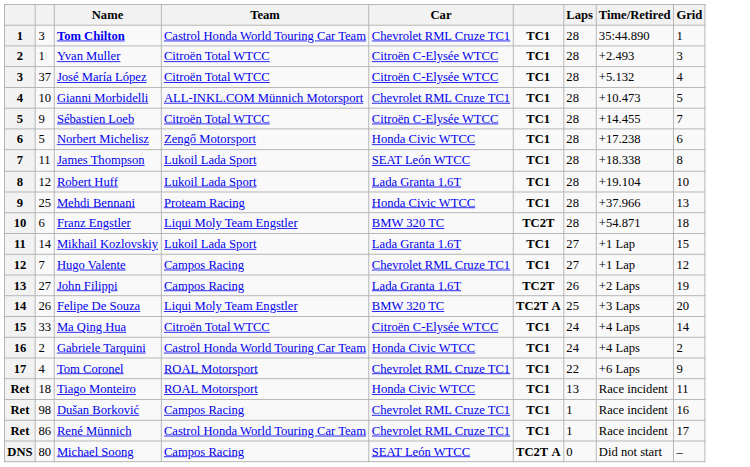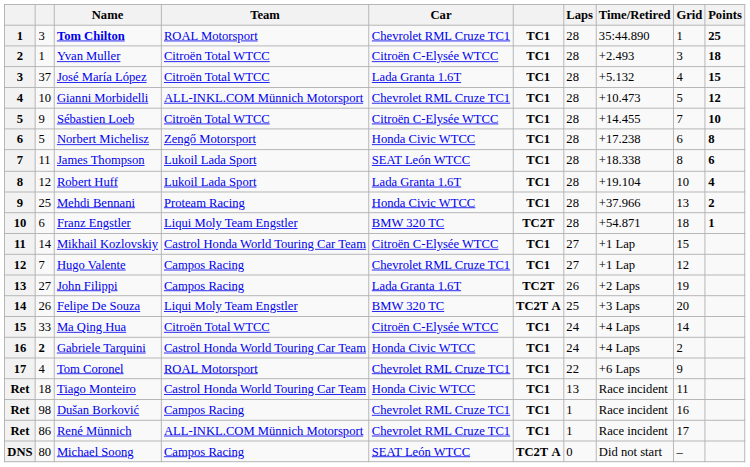 <table class="wikitable sortable" style="font-size: 95%;">
 <tr>
 <th></th>
 <th></th>
 <th>Name</th>
 <th>Team</th>
 <th>Car</th>
 <th></th>
 <th>Laps</th>
 <th>Time/Retired</th>
 <th>Grid</th>
+<th>Points</th>
 </tr>
 <tr>
 <th>1</th>
 <td>3</td>
 <td> <strong><a href='#'>Tom Chilton</a></strong></td>
-<td><a href='#'>Castrol Honda World Touring Car Team</a></td>
+<td><a href='#'>ROAL Motorsport</a></td>
 <td><a href='#'>Chevrolet RML Cruze TC1</a></td>
 <td align=center><strong><span>TC1</span></strong></td>
 <td>28</td>
 <td>35:44.890</td>
 <td>1</td>
+<td><strong>25</strong></td>
 </tr>
 <tr>
 <th>2</th>
 <td>1</td>
 <td> <a href='#'>Yvan Muller</a></td>
 <td><a href='#'>Citroën Total WTCC</a></td>
 <td><a href='#'>Citroën C-Elysée WTCC</a></td>
 <td align=center><strong><span>TC1</span></strong></td>
 <td>28</td>
 <td>+2.493</td>
 <td>3</td>
+<td><strong>18</strong></td>
 </tr>
 <tr>
 <th>3</th>
 <td>37</td>
 <td> <a href='#'>José María López</a></td>
 <td><a href='#'>Citroën Total WTCC</a></td>
-<td><a href='#'>Citroën C-Elysée WTCC</a></td>
+<td><a href='#'>Lada Granta 1.6T</a></td>
 <td align=center><strong><span>TC1</span></strong></td>
 <td>28</td>
 <td>+5.132</td>
 <td>4</td>
+<td><strong>15</strong></td>
 </tr>
 <tr>
 <th>4</th>
 <td>10</td>
 <td> <a href='#'>Gianni Morbidelli</a></td>
 <td><a href='#'>ALL-INKL.COM Münnich Motorsport</a></td>
 <td><a href='#'>Chevrolet RML Cruze TC1</a></td>
 <td align=center><strong><span>TC1</span></strong></td>
 <td>28</td>
 <td>+10.473</td>
 <td>5</td>
+<td><strong>12</strong></td>
 </tr>
 <tr>
 <th>5</th>
 <td>9</td>
 <td> <a href='#'>Sébastien Loeb</a></td>
 <td><a href='#'>Citroën Total WTCC</a></td>
 <td><a href='#'>Citroën C-Elysée WTCC</a></td>
 <td align=center><strong><span>TC1</span></strong></td>
 <td>28</td>
 <td>+14.455</td>
 <td>7</td>
+<td><strong>10</strong></td>
 </tr>
 <tr>
 <th>6</th>
 <td>5</td>
 <td> <a href='#'>Norbert Michelisz</a></td>
 <td><a href='#'>Zengő Motorsport</a></td>
 <td><a href='#'>Honda Civic WTCC</a></td>
 <td align=center><strong><span>TC1</span></strong></td>
 <td>28</td>
 <td>+17.238</td>
 <td>6</td>
+<td><strong>8</strong></td>
 </tr>
 <tr>
 <th>7</th>
 <td>11</td>
 <td> <a href='#'>James Thompson</a></td>
 <td><a href='#'>Lukoil Lada Sport</a></td>
 <td><a href='#'>SEAT León WTCC</a></td>
 <td align=center><strong><span>TC1</span></strong></td>
 <td>28</td>
 <td>+18.338</td>
 <td>8</td>
+<td><strong>6</strong></td>
 </tr>
 <tr>
 <th>8</th>
 <td>12</td>
 <td> <a href='#'>Robert Huff</a></td>
 <td><a href='#'>Lukoil Lada Sport</a></td>
 <td><a href='#'>Lada Granta 1.6T</a></td>
 <td align=center><strong><span>TC1</span></strong></td>
 <td>28</td>
 <td>+19.104</td>
 <td>10</td>
+<td><strong>4</strong></td>
 </tr>
 <tr>
 <th>9</th>
 <td>25</td>
 <td> <a href='#'>Mehdi Bennani</a></td>
 <td><a href='#'>Proteam Racing</a></td>
 <td><a href='#'>Honda Civic WTCC</a></td>
 <td align=center><strong><span>TC1</span></strong></td>
 <td>28</td>
 <td>+37.966</td>
 <td>13</td>
+<td><strong>2</strong></td>
 </tr>
 <tr>
 <th>10</th>
 <td>6</td>
 <td> <a href='#'>Franz Engstler</a></td>
 <td><a href='#'>Liqui Moly Team Engstler</a></td>
 <td><a href='#'>BMW 320 TC</a></td>
 <td align=center><strong><span>TC2T</span></strong></td>
 <td>28</td>
 <td>+54.871</td>
 <td>18</td>
+<td><strong>1</strong></td>
 </tr>
 <tr>
 <th>11</th>
 <td>14</td>
 <td> <a href='#'>Mikhail Kozlovskiy</a></td>
-<td><a href='#'>Lukoil Lada Sport</a></td>
-<td><a href='#'>Lada Granta 1.6T</a></td>
+<td><a href='#'>Castrol Honda World Touring Car Team</a></td>
+<td><a href='#'>Citroën C-Elysée WTCC</a></td>
 <td align=center><strong><span>TC1</span></strong></td>
 <td>27</td>
 <td>+1 Lap</td>
 <td>15</td>
+<td></td>
 </tr>
 <tr>
 <th>12</th>
 <td>7</td>
 <td> <a href='#'>Hugo Valente</a></td>
 <td><a href='#'>Campos Racing</a></td>
 <td><a href='#'>Chevrolet RML Cruze TC1</a></td>
 <td align=center><strong><span>TC1</span></strong></td>
 <td>27</td>
 <td>+1 Lap</td>
 <td>12</td>
+<td></td>
 </tr>
 <tr>
 <th>13</th>
 <td>27</td>
 <td> <a href='#'>John Filippi</a></td>
 <td><a href='#'>Campos Racing</a></td>
 <td><a href='#'>Lada Granta 1.6T</a></td>
 <td align=center><strong><span>TC2T</span></strong></td>
 <td>26</td>
 <td>+2 Laps</td>
 <td>19</td>
+<td></td>
 </tr>
 <tr>
 <th>14</th>
 <td>26</td>
 <td> <a href='#'>Felipe De Souza</a></td>
 <td><a href='#'>Liqui Moly Team Engstler</a></td>
 <td><a href='#'>BMW 320 TC</a></td>
 <td align=center><strong><span>TC2T</span></strong> <strong><span>A</span></strong></td>
 <td>25</td>
 <td>+3 Laps</td>
 <td>20</td>
+<td></td>
 </tr>
 <tr>
 <th>15</th>
 <td>33</td>
 <td> <a href='#'>Ma Qing Hua</a></td>
 <td><a href='#'>Citroën Total WTCC</a></td>
 <td><a href='#'>Citroën C-Elysée WTCC</a></td>
 <td align=center><strong><span>TC1</span></strong></td>
 <td>24</td>
 <td>+4 Laps</td>
 <td>14</td>
+<td></td>
 </tr>
 <tr>
 <th>16</th>
-<td>2</td>
+<td><strong>2</strong></td>
 <td> <a href='#'>Gabriele Tarquini</a></td>
 <td><a href='#'>Castrol Honda World Touring Car Team</a></td>
 <td><a href='#'>Honda Civic WTCC</a></td>
 <td align=center><strong><span>TC1</span></strong></td>
 <td>24</td>
 <td>+4 Laps</td>
 <td>2</td>
+<td></td>
 </tr>
 <tr>
 <th>17</th>
 <td>4</td>
 <td> <a href='#'>Tom Coronel</a></td>
 <td><a href='#'>ROAL Motorsport</a></td>
 <td><a href='#'>Chevrolet RML Cruze TC1</a></td>
 <td align=center><strong><span>TC1</span></strong></td>
 <td>22</td>
 <td>+6 Laps</td>
 <td>9</td>
+<td></td>
 </tr>
 <tr>
 <th>Ret</th>
 <td>18</td>
 <td> <a href='#'>Tiago Monteiro</a></td>
-<td><a href='#'>ROAL Motorsport</a></td>
+<td><a href='#'>Castrol Honda World Touring Car Team</a></td>
 <td><a href='#'>Honda Civic WTCC</a></td>
 <td align=center><strong><span>TC1</span></strong></td>
 <td>13</td>
 <td>Race incident</td>
 <td>11</td>
+<td></td>
 </tr>
 <tr>
 <th>Ret</th>
 <td>98</td>
 <td> <a href='#'>Dušan Borković</a></td>
 <td><a href='#'>Campos Racing</a></td>
 <td><a href='#'>Chevrolet RML Cruze TC1</a></td>
 <td align=center><strong><span>TC1</span></strong></td>
 <td>1</td>
 <td>Race incident</td>
 <td>16</td>
+<td></td>
 </tr>
 <tr>
 <th>Ret</th>
 <td>86</td>
 <td> <a href='#'>René Münnich</a></td>
-<td><a href='#'>Castrol Honda World Touring Car Team</a></td>
+<td><a href='#'>ALL-INKL.COM Münnich Motorsport</a></td>
 <td><a href='#'>Chevrolet RML Cruze TC1</a></td>
 <td align=center><strong><span>TC1</span></strong></td>
 <td>1</td>
 <td>Race incident</td>
 <td>17</td>
+<td></td>
 </tr>
 <tr>
 <th>DNS</th>
 <td>80</td>
 <td> <a href='#'>Michael Soong</a></td>
 <td><a href='#'>Campos Racing</a></td>
 <td><a href='#'>SEAT León WTCC</a></td>
 <td align=center><strong><span>TC2T</span></strong> <strong><span>A</span></strong></td>
 <td>0</td>
 <td>Did not start</td>
 <td>–</td>
+<td></td>
 </tr>
 </table>
